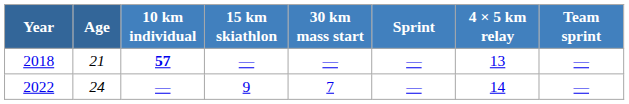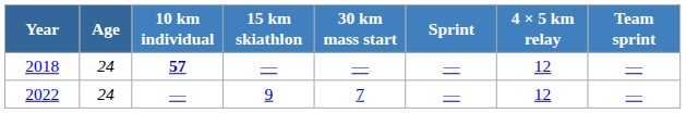 <table class="wikitable" style="font-size:95%; text-align:center; border:grey solid 1px; border-collapse:collapse; background:#ffffff;">
 <tr>
 <th style="background-color:#369; color:white; width:60px;"> Year </th>
 <th style="background-color:#369; color:white; width:40px;"> Age </th>
 <th style="background-color:#4180be; color:white; width:75px;"> 10 km <br> individual </th>
 <th style="background-color:#4180be; color:white; width:75px;"> 15 km <br> skiathlon </th>
 <th style="background-color:#4180be; color:white; width:75px;"> 30 km <br> mass start </th>
 <th style="background-color:#4180be; color:white; width:75px;"> Sprint </th>
 <th style="background-color:#4180be; color:white; width:75px;"> 4 × 5 km <br> relay </th>
 <th style="background-color:#4180be; color:white; width:75px;"> Team <br> sprint </th>
 </tr>
 <tr>
 <td><a href='#'>2018</a></td>
-<td><em>21</em></td>
+<td><em>24</em></td>
 <td><strong><a href='#'>57</a></strong></td>
 <td><a href='#'>—</a></td>
 <td><a href='#'>—</a></td>
 <td><a href='#'>—</a></td>
-<td><a href='#'>13</a></td>
+<td><a href='#'>12</a></td>
 <td><a href='#'>—</a></td>
 </tr>
 <tr>
 <td><a href='#'>2022</a></td>
 <td><em>24</em></td>
 <td><a href='#'>—</a></td>
 <td><a href='#'>9</a></td>
 <td><a href='#'>7</a></td>
 <td><a href='#'>—</a></td>
-<td><a href='#'>14</a></td>
+<td><a href='#'>12</a></td>
 <td><a href='#'>—</a></td>
 </tr>
 </table>
